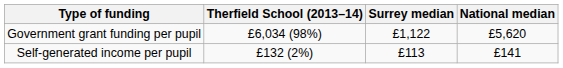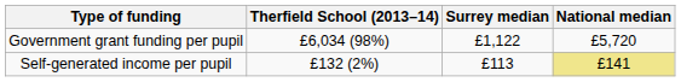 <table class="wikitable" style="text-align:center;">
 <tr>
 <th>Type of funding</th>
 <th>Therfield School (2013–14)</th>
 <th>Surrey median</th>
 <th>National median</th>
 </tr>
 <tr>
 <td>Government grant funding per pupil</td>
 <td>£6,034 (98%)</td>
 <td>£1,122</td>
-<td>£5,620</td>
+<td>£5,720</td>
 </tr>
 <tr>
 <td>Self-generated income per pupil</td>
 <td>£132 (2%)</td>
 <td>£113</td>
-<td>£141</td>
+<td style="background: khaki;">£141</td>
 </tr>
 </table>
